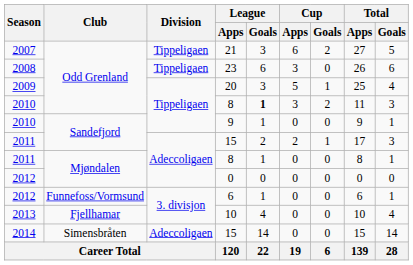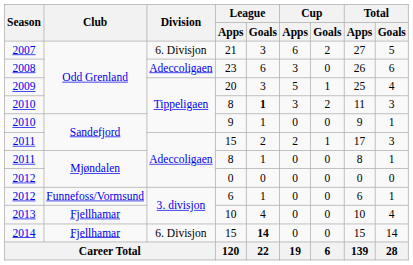 <table class="wikitable" style="text-align: center;">
 <tr>
 <th rowspan="2">Season</th>
 <th rowspan="2">Club</th>
 <th rowspan="2">Division</th>
 <th colspan="2">League</th>
 <th colspan="2">Cup</th>
 <th colspan="2">Total</th>
 </tr>
 <tr>
 <th>Apps</th>
 <th>Goals</th>
 <th>Apps</th>
 <th>Goals</th>
 <th>Apps</th>
 <th>Goals</th>
 </tr>
 <tr>
 <td><a href='#'>2007</a></td>
 <td rowspan="4" valign="center"><a href='#'>Odd Grenland</a></td>
-<td rowspan="1" valign="center"><a href='#'>Tippeligaen</a></td>
+<td rowspan="1" valign="center">6. Divisjon</td>
 <td>21</td>
 <td>3</td>
 <td>6</td>
 <td>2</td>
 <td>27</td>
 <td>5</td>
 </tr>
 <tr>
 <td><a href='#'>2008</a></td>
-<td rowspan="1" valign="center"><a href='#'>Tippeligaen</a></td>
+<td rowspan="1" valign="center"><a href='#'>Adeccoligaen</a></td>
 <td>23</td>
 <td>6</td>
 <td>3</td>
 <td>0</td>
 <td>26</td>
 <td>6</td>
 </tr>
 <tr>
 <td><a href='#'>2009</a></td>
 <td rowspan="3" valign="center"><a href='#'>Tippeligaen</a></td>
 <td>20</td>
 <td>3</td>
 <td>5</td>
 <td>1</td>
 <td>25</td>
 <td>4</td>
 </tr>
 <tr>
 <td><a href='#'>2010</a></td>
 <td>8</td>
 <td><strong>1</strong></td>
 <td>3</td>
 <td>2</td>
 <td>11</td>
 <td>3</td>
 </tr>
 <tr>
 <td><a href='#'>2010</a></td>
 <td rowspan="2" valign="center"><a href='#'>Sandefjord</a></td>
 <td>9</td>
 <td>1</td>
 <td>0</td>
 <td>0</td>
 <td>9</td>
 <td>1</td>
 </tr>
 <tr>
 <td><a href='#'>2011</a></td>
 <td rowspan="3" valign="center"><a href='#'>Adeccoligaen</a></td>
 <td>15</td>
 <td>2</td>
 <td>2</td>
 <td>1</td>
 <td>17</td>
 <td>3</td>
 </tr>
 <tr>
 <td><a href='#'>2011</a></td>
 <td rowspan="2" valign="center"><a href='#'>Mjøndalen</a></td>
 <td>8</td>
 <td>1</td>
 <td>0</td>
 <td>0</td>
 <td>8</td>
 <td>1</td>
 </tr>
 <tr>
 <td><a href='#'>2012</a></td>
 <td>0</td>
 <td>0</td>
 <td>0</td>
 <td>0</td>
 <td>0</td>
 <td>0</td>
 </tr>
 <tr>
 <td><a href='#'>2012</a></td>
 <td rowspan="1" valign="center"><a href='#'>Funnefoss/Vormsund</a></td>
 <td rowspan="2" valign="center"><a href='#'>3. divisjon</a></td>
 <td>6</td>
 <td>1</td>
 <td>0</td>
 <td>0</td>
 <td>6</td>
 <td>1</td>
 </tr>
 <tr>
 <td><a href='#'>2013</a></td>
 <td rowspan="1" valign="center"><a href='#'>Fjellhamar</a></td>
 <td>10</td>
 <td>4</td>
 <td>0</td>
 <td>0</td>
 <td>10</td>
 <td>4</td>
 </tr>
 <tr>
 <td><a href='#'>2014</a></td>
-<td rowspan="1" valign="center">Simensbråten</td>
-<td rowspan="1" valign="center"><a href='#'>Adeccoligaen</a></td>
+<td rowspan="1" valign="center"><a href='#'>Fjellhamar</a></td>
+<td rowspan="1" valign="center">6. Divisjon</td>
 <td>15</td>
-<td>14</td>
+<td><strong>14</strong></td>
 <td>0</td>
 <td>0</td>
 <td>15</td>
 <td>14</td>
 </tr>
 <tr>
 <th colspan="3">Career Total</th>
 <th>120</th>
 <th>22</th>
 <th>19</th>
 <th>6</th>
 <th>139</th>
 <th>28</th>
 </tr>
 </table>
